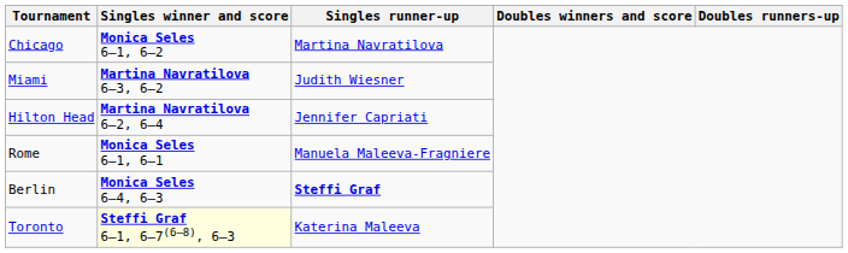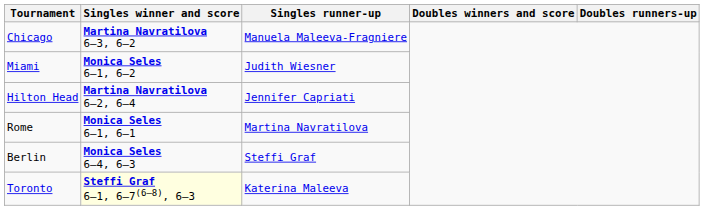 <table class="wikitable">
 <tr>
 <th>Tournament</th>
 <th>Singles winner and score</th>
 <th>Singles runner-up</th>
 <th>Doubles winners and score</th>
 <th>Doubles runners-up</th>
 </tr>
 <tr>
 <td><a href='#'>Chicago</a></td>
-<td> <strong><a href='#'>Monica Seles</a></strong> <br> 6–1, 6–2</td>
-<td> <a href='#'>Martina Navratilova</a></td>
+<td> <strong><a href='#'>Martina Navratilova</a></strong> <br> 6–3, 6–2</td>
+<td> <a href='#'>Manuela Maleeva-Fragniere</a></td>
 </tr>
 <tr>
 <td><a href='#'>Miami</a></td>
-<td> <strong><a href='#'>Martina Navratilova</a></strong> <br> 6–3, 6–2</td>
+<td> <strong><a href='#'>Monica Seles</a></strong> <br> 6–1, 6–2</td>
 <td> <a href='#'>Judith Wiesner</a></td>
 </tr>
 <tr>
 <td><a href='#'>Hilton Head</a></td>
 <td> <strong><a href='#'>Martina Navratilova</a></strong> <br> 6–2, 6–4</td>
 <td> <a href='#'>Jennifer Capriati</a></td>
 </tr>
 <tr>
 <td>Rome</td>
 <td> <strong><a href='#'>Monica Seles</a></strong> <br> 6–1, 6–1</td>
-<td> <a href='#'>Manuela Maleeva-Fragniere</a></td>
+<td> <a href='#'>Martina Navratilova</a></td>
 </tr>
 <tr>
 <td>Berlin</td>
 <td> <strong><a href='#'>Monica Seles</a></strong> <br> 6–4, 6–3</td>
-<td><strong> <a href='#'>Steffi Graf</a></strong></td>
+<td> <a href='#'>Steffi Graf</a></td>
 </tr>
 <tr>
 <td><a href='#'>Toronto</a></td>
 <td style="background: lightyellow;"> <strong><a href='#'>Steffi Graf</a></strong> <br> 6–1, 6–7<sup>(6–8)</sup>, 6–3</td>
 <td> <a href='#'>Katerina Maleeva</a></td>
 </tr>
 </table>
